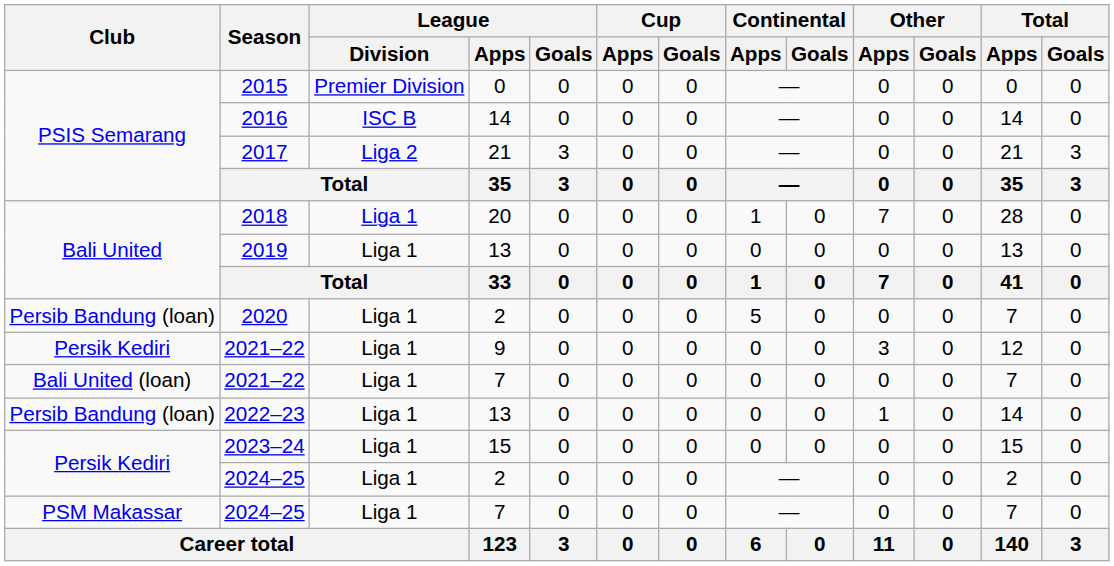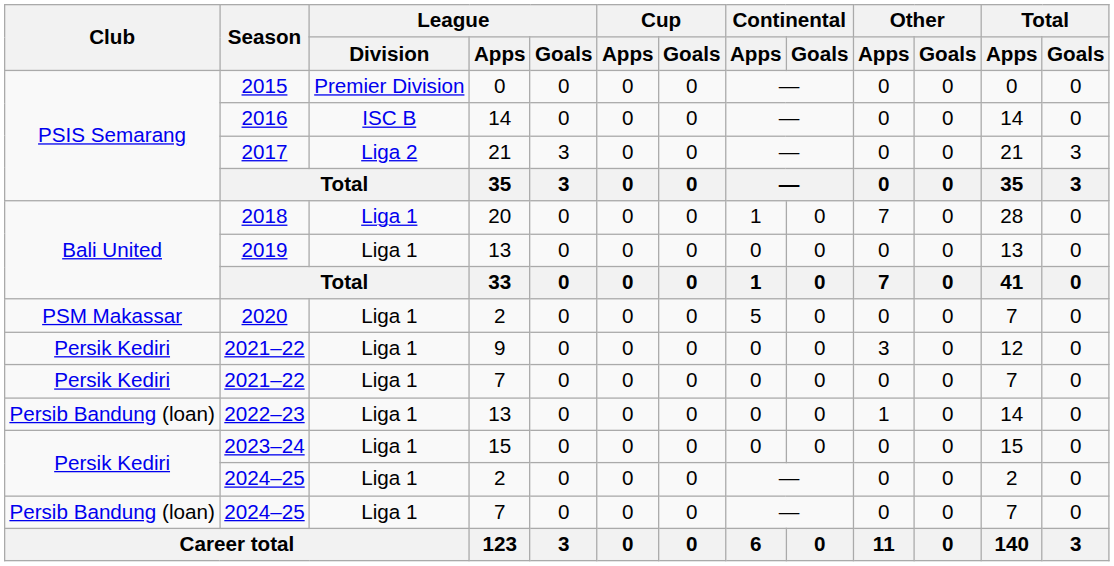 <table class="wikitable" style="text-align: center">
 <tr>
 <th rowspan="2">Club</th>
 <th rowspan="2">Season</th>
 <th colspan="3">League</th>
 <th colspan="2">Cup</th>
 <th colspan="2">Continental</th>
 <th colspan="2">Other</th>
 <th colspan="2">Total</th>
 </tr>
 <tr>
 <th>Division</th>
 <th>Apps</th>
 <th>Goals</th>
 <th>Apps</th>
 <th>Goals</th>
 <th>Apps</th>
 <th>Goals</th>
 <th>Apps</th>
 <th>Goals</th>
 <th>Apps</th>
 <th>Goals</th>
 </tr>
 <tr>
 <td rowspan="4"><a href='#'>PSIS Semarang</a></td>
 <td><a href='#'>2015</a></td>
 <td><a href='#'>Premier Division</a></td>
 <td>0</td>
 <td>0</td>
 <td>0</td>
 <td>0</td>
 <td colspan="2">—</td>
 <td>0</td>
 <td>0</td>
 <td>0</td>
 <td>0</td>
 </tr>
 <tr>
 <td><a href='#'>2016</a></td>
 <td><a href='#'>ISC B</a></td>
 <td>14</td>
 <td>0</td>
 <td>0</td>
 <td>0</td>
 <td colspan="2">—</td>
 <td>0</td>
 <td>0</td>
 <td>14</td>
 <td>0</td>
 </tr>
 <tr>
 <td><a href='#'>2017</a></td>
 <td rowspan="1"><a href='#'>Liga 2</a></td>
 <td>21</td>
 <td>3</td>
 <td>0</td>
 <td>0</td>
 <td colspan="2">—</td>
 <td>0</td>
 <td>0</td>
 <td>21</td>
 <td>3</td>
 </tr>
 <tr>
 <th colspan="2">Total</th>
 <th>35</th>
 <th>3</th>
 <th>0</th>
 <th>0</th>
 <th colspan="2">—</th>
 <th>0</th>
 <th>0</th>
 <th>35</th>
 <th>3</th>
 </tr>
 <tr>
 <td rowspan="3"><a href='#'>Bali United</a></td>
 <td><a href='#'>2018</a></td>
 <td rowspan="1"><a href='#'>Liga 1</a></td>
 <td>20</td>
 <td>0</td>
 <td>0</td>
 <td>0</td>
 <td>1</td>
 <td>0</td>
 <td>7</td>
 <td>0</td>
 <td>28</td>
 <td>0</td>
 </tr>
 <tr>
 <td><a href='#'>2019</a></td>
 <td rowspan="1" valign="center">Liga 1</td>
 <td>13</td>
 <td>0</td>
 <td>0</td>
 <td>0</td>
 <td>0</td>
 <td>0</td>
 <td>0</td>
 <td>0</td>
 <td>13</td>
 <td>0</td>
 </tr>
 <tr>
 <th colspan="2">Total</th>
 <th>33</th>
 <th>0</th>
 <th>0</th>
 <th>0</th>
 <th>1</th>
 <th>0</th>
 <th>7</th>
 <th>0</th>
 <th>41</th>
 <th>0</th>
 </tr>
 <tr>
-<td><a href='#'>Persib Bandung</a> (loan)</td>
+<td rowspan="1"><a href='#'>PSM Makassar</a></td>
 <td><a href='#'>2020</a></td>
 <td rowspan="1">Liga 1</td>
 <td>2</td>
 <td>0</td>
 <td>0</td>
 <td>0</td>
 <td>5</td>
 <td>0</td>
 <td>0</td>
 <td>0</td>
 <td>7</td>
 <td>0</td>
 </tr>
 <tr>
 <td rowspan="1"><a href='#'>Persik Kediri</a></td>
 <td><a href='#'>2021–22</a></td>
 <td rowspan="1">Liga 1</td>
 <td>9</td>
 <td>0</td>
 <td>0</td>
 <td>0</td>
 <td>0</td>
 <td>0</td>
 <td>3</td>
 <td>0</td>
 <td>12</td>
 <td>0</td>
 </tr>
 <tr>
-<td rowspan="1"><a href='#'>Bali United</a> (loan)</td>
+<td rowspan="1"><a href='#'>Persik Kediri</a></td>
 <td><a href='#'>2021–22</a></td>
 <td rowspan="1">Liga 1</td>
 <td>7</td>
 <td>0</td>
 <td>0</td>
 <td>0</td>
 <td>0</td>
 <td>0</td>
 <td>0</td>
 <td>0</td>
 <td>7</td>
 <td>0</td>
 </tr>
 <tr>
 <td><a href='#'>Persib Bandung</a> (loan)</td>
 <td><a href='#'>2022–23</a></td>
 <td rowspan="1">Liga 1</td>
 <td>13</td>
 <td>0</td>
 <td>0</td>
 <td>0</td>
 <td>0</td>
 <td>0</td>
 <td>1</td>
 <td>0</td>
 <td>14</td>
 <td>0</td>
 </tr>
 <tr>
 <td rowspan="2"><a href='#'>Persik Kediri</a></td>
 <td><a href='#'>2023–24</a></td>
 <td rowspan="1">Liga 1</td>
 <td>15</td>
 <td>0</td>
 <td>0</td>
 <td>0</td>
 <td>0</td>
 <td>0</td>
 <td>0</td>
 <td>0</td>
 <td>15</td>
 <td>0</td>
 </tr>
 <tr>
 <td><a href='#'>2024–25</a></td>
 <td>Liga 1</td>
 <td>2</td>
 <td>0</td>
 <td>0</td>
 <td>0</td>
 <td colspan="2">—</td>
 <td>0</td>
 <td>0</td>
 <td>2</td>
 <td>0</td>
 </tr>
 <tr>
-<td rowspan="1"><a href='#'>PSM Makassar</a></td>
+<td><a href='#'>Persib Bandung</a> (loan)</td>
 <td><a href='#'>2024–25</a></td>
 <td>Liga 1</td>
 <td>7</td>
 <td>0</td>
 <td>0</td>
 <td>0</td>
 <td colspan="2">—</td>
 <td>0</td>
 <td>0</td>
 <td>7</td>
 <td>0</td>
 </tr>
 <tr>
 <th colspan=3>Career total</th>
 <th>123</th>
 <th>3</th>
 <th>0</th>
 <th>0</th>
 <th>6</th>
 <th>0</th>
 <th>11</th>
 <th>0</th>
 <th>140</th>
 <th>3</th>
 </tr>
 </table>
